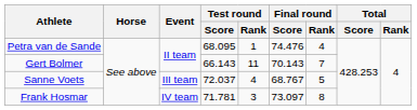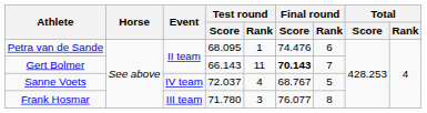 <table class=wikitable style="font-size:90%;text-align:center">
 <tr>
 <th rowspan="2">Athlete</th>
 <th rowspan="2">Horse</th>
 <th rowspan="2">Event</th>
 <th colspan="2">Test round</th>
 <th colspan="2">Final round</th>
 <th colspan="2">Total</th>
 </tr>
 <tr>
 <th>Score</th>
 <th>Rank</th>
 <th>Score</th>
 <th>Rank</th>
 <th>Score</th>
 <th>Rank</th>
 </tr>
 <tr>
 <td><a href='#'>Petra van de Sande</a></td>
 <td rowspan="4"><em>See above</em></td>
 <td rowspan="2"><a href='#'>II team</a></td>
 <td>68.095</td>
 <td>1</td>
 <td>74.476</td>
-<td>4</td>
+<td>6</td>
 <td rowspan="4">428.253</td>
 <td rowspan="4">4</td>
 </tr>
 <tr>
 <td><a href='#'>Gert Bolmer</a></td>
 <td>66.143</td>
 <td>11</td>
-<td>70.143</td>
+<td><strong>70.143</strong></td>
 <td>7</td>
 </tr>
 <tr>
 <td><a href='#'>Sanne Voets</a></td>
-<td><a href='#'>III team</a></td>
+<td><a href='#'>IV team</a></td>
 <td>72.037</td>
 <td>4</td>
 <td>68.767</td>
 <td>5</td>
 </tr>
 <tr>
 <td><a href='#'>Frank Hosmar</a></td>
-<td><a href='#'>IV team</a></td>
-<td>71.781</td>
+<td><a href='#'>III team</a></td>
+<td>71.780</td>
 <td>3</td>
-<td>73.097</td>
+<td>76.077</td>
 <td>8</td>
 </tr>
 </table>
